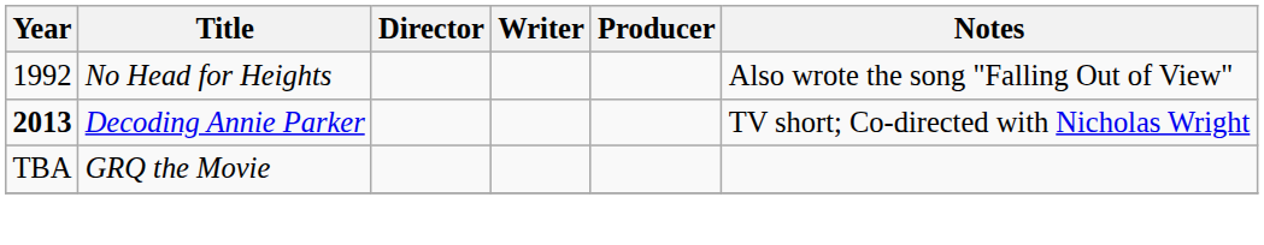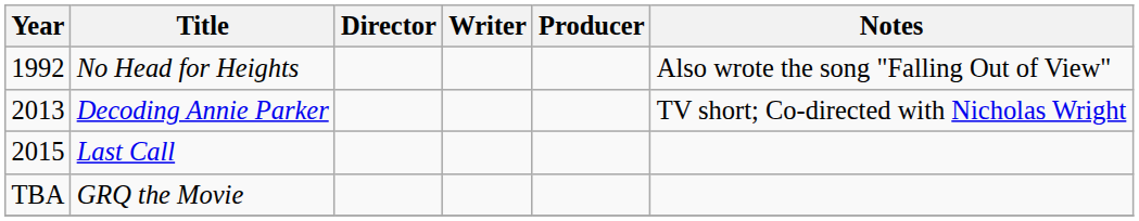 <table class="wikitable">
 <tr>
 <th>Year</th>
 <th>Title</th>
 <th>Director</th>
 <th>Writer</th>
 <th>Producer</th>
 <th>Notes</th>
 </tr>
 <tr>
 <td>1992</td>
 <td><em>No Head for Heights</em></td>
 <td></td>
 <td></td>
 <td></td>
 <td>Also wrote the song "Falling Out of View"</td>
 </tr>
 <tr>
-<td><strong>2013</strong></td>
+<td>2013</td>
 <td><em><a href='#'>Decoding Annie Parker</a></em></td>
 <td></td>
 <td></td>
 <td></td>
 <td>TV short; Co-directed with <a href='#'>Nicholas Wright</a></td>
+</tr>
+<tr>
+<td>2015</td>
+<td><em><a href='#'>Last Call</a></em></td>
+<td></td>
+<td></td>
+<td></td>
+<td></td>
 </tr>
 <tr>
 <td>TBA</td>
 <td><em>GRQ the Movie</em></td>
 <td></td>
 <td></td>
 <td></td>
 <td></td>
 </tr>
 <tr>
 </tr>
 </table>
